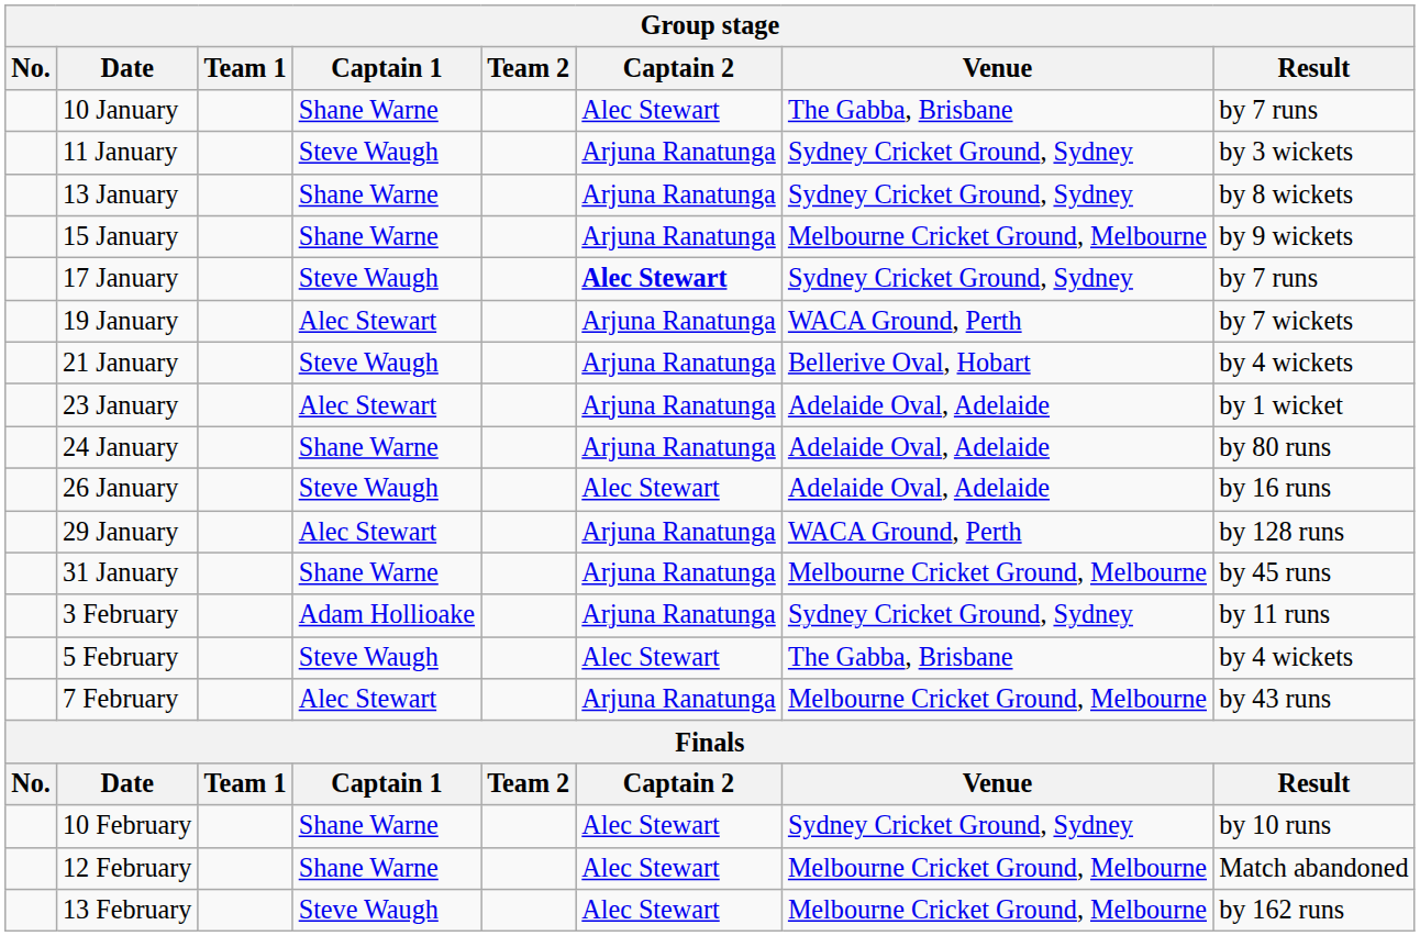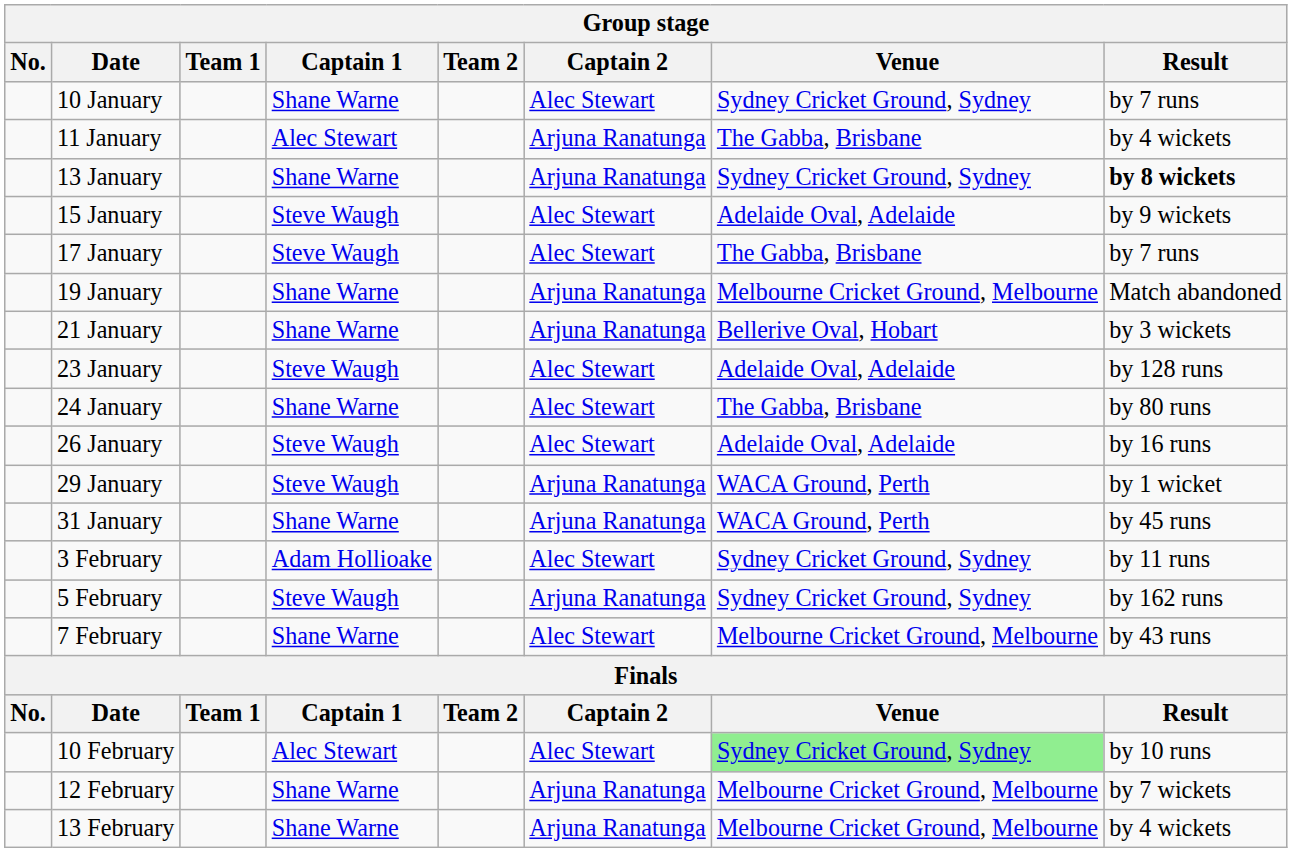 <table class="wikitable">
 <tr>
 <th colspan="9">Group stage</th>
 </tr>
 <tr>
 <th>No.</th>
 <th>Date</th>
 <th>Team 1</th>
 <th>Captain 1</th>
 <th>Team 2</th>
 <th>Captain 2</th>
 <th>Venue</th>
 <th>Result</th>
 </tr>
 <tr>
 <td></td>
 <td>10 January</td>
 <td></td>
 <td><a href='#'>Shane Warne</a></td>
 <td></td>
 <td><a href='#'>Alec Stewart</a></td>
-<td><a href='#'>The Gabba</a>, <a href='#'>Brisbane</a></td>
+<td><a href='#'>Sydney Cricket Ground</a>, <a href='#'>Sydney</a></td>
 <td> by 7 runs</td>
 </tr>
 <tr>
 <td></td>
 <td>11 January</td>
 <td></td>
-<td><a href='#'>Steve Waugh</a></td>
+<td><a href='#'>Alec Stewart</a></td>
 <td></td>
 <td><a href='#'>Arjuna Ranatunga</a></td>
-<td><a href='#'>Sydney Cricket Ground</a>, <a href='#'>Sydney</a></td>
-<td> by 3 wickets</td>
+<td><a href='#'>The Gabba</a>, <a href='#'>Brisbane</a></td>
+<td> by 4 wickets</td>
 </tr>
 <tr>
 <td></td>
 <td>13 January</td>
 <td></td>
 <td><a href='#'>Shane Warne</a></td>
 <td></td>
 <td><a href='#'>Arjuna Ranatunga</a></td>
 <td><a href='#'>Sydney Cricket Ground</a>, <a href='#'>Sydney</a></td>
-<td> by 8 wickets</td>
+<td><strong> by 8 wickets</strong></td>
 </tr>
 <tr>
 <td></td>
 <td>15 January</td>
 <td></td>
-<td><a href='#'>Shane Warne</a></td>
+<td><a href='#'>Steve Waugh</a></td>
 <td></td>
-<td><a href='#'>Arjuna Ranatunga</a></td>
-<td><a href='#'>Melbourne Cricket Ground</a>, <a href='#'>Melbourne</a></td>
+<td><a href='#'>Alec Stewart</a></td>
+<td><a href='#'>Adelaide Oval</a>, <a href='#'>Adelaide</a></td>
 <td> by 9 wickets</td>
 </tr>
 <tr>
 <td></td>
 <td>17 January</td>
 <td></td>
 <td><a href='#'>Steve Waugh</a></td>
 <td></td>
-<td><strong><a href='#'>Alec Stewart</a></strong></td>
-<td><a href='#'>Sydney Cricket Ground</a>, <a href='#'>Sydney</a></td>
+<td><a href='#'>Alec Stewart</a></td>
+<td><a href='#'>The Gabba</a>, <a href='#'>Brisbane</a></td>
 <td> by 7 runs</td>
 </tr>
 <tr>
 <td></td>
 <td>19 January</td>
 <td></td>
-<td><a href='#'>Alec Stewart</a></td>
+<td><a href='#'>Shane Warne</a></td>
 <td></td>
 <td><a href='#'>Arjuna Ranatunga</a></td>
-<td><a href='#'>WACA Ground</a>, <a href='#'>Perth</a></td>
-<td> by 7 wickets</td>
+<td><a href='#'>Melbourne Cricket Ground</a>, <a href='#'>Melbourne</a></td>
+<td>Match abandoned</td>
 </tr>
 <tr>
 <td></td>
 <td>21 January</td>
 <td></td>
-<td><a href='#'>Steve Waugh</a></td>
+<td><a href='#'>Shane Warne</a></td>
 <td></td>
 <td><a href='#'>Arjuna Ranatunga</a></td>
 <td><a href='#'>Bellerive Oval</a>, <a href='#'>Hobart</a></td>
-<td> by 4 wickets</td>
+<td> by 3 wickets</td>
 </tr>
 <tr>
 <td></td>
 <td>23 January</td>
 <td></td>
+<td><a href='#'>Steve Waugh</a></td>
+<td></td>
 <td><a href='#'>Alec Stewart</a></td>
-<td></td>
-<td><a href='#'>Arjuna Ranatunga</a></td>
 <td><a href='#'>Adelaide Oval</a>, <a href='#'>Adelaide</a></td>
-<td> by 1 wicket</td>
+<td> by 128 runs</td>
 </tr>
 <tr>
 <td></td>
 <td>24 January</td>
 <td></td>
 <td><a href='#'>Shane Warne</a></td>
 <td></td>
-<td><a href='#'>Arjuna Ranatunga</a></td>
-<td><a href='#'>Adelaide Oval</a>, <a href='#'>Adelaide</a></td>
+<td><a href='#'>Alec Stewart</a></td>
+<td><a href='#'>The Gabba</a>, <a href='#'>Brisbane</a></td>
 <td> by 80 runs</td>
 </tr>
 <tr>
 <td></td>
 <td>26 January</td>
 <td></td>
 <td><a href='#'>Steve Waugh</a></td>
 <td></td>
 <td><a href='#'>Alec Stewart</a></td>
 <td><a href='#'>Adelaide Oval</a>, <a href='#'>Adelaide</a></td>
 <td> by 16 runs</td>
 </tr>
 <tr>
 <td></td>
 <td>29 January</td>
 <td></td>
-<td><a href='#'>Alec Stewart</a></td>
+<td><a href='#'>Steve Waugh</a></td>
 <td></td>
 <td><a href='#'>Arjuna Ranatunga</a></td>
 <td><a href='#'>WACA Ground</a>, <a href='#'>Perth</a></td>
-<td> by 128 runs</td>
+<td> by 1 wicket</td>
 </tr>
 <tr>
 <td></td>
 <td>31 January</td>
 <td></td>
 <td><a href='#'>Shane Warne</a></td>
 <td></td>
 <td><a href='#'>Arjuna Ranatunga</a></td>
-<td><a href='#'>Melbourne Cricket Ground</a>, <a href='#'>Melbourne</a></td>
+<td><a href='#'>WACA Ground</a>, <a href='#'>Perth</a></td>
 <td> by 45 runs</td>
 </tr>
 <tr>
 <td></td>
 <td>3 February</td>
 <td></td>
 <td><a href='#'>Adam Hollioake</a></td>
 <td></td>
-<td><a href='#'>Arjuna Ranatunga</a></td>
+<td><a href='#'>Alec Stewart</a></td>
 <td><a href='#'>Sydney Cricket Ground</a>, <a href='#'>Sydney</a></td>
 <td> by 11 runs</td>
 </tr>
 <tr>
 <td></td>
 <td>5 February</td>
 <td></td>
 <td><a href='#'>Steve Waugh</a></td>
 <td></td>
-<td><a href='#'>Alec Stewart</a></td>
-<td><a href='#'>The Gabba</a>, <a href='#'>Brisbane</a></td>
-<td> by 4 wickets</td>
+<td><a href='#'>Arjuna Ranatunga</a></td>
+<td><a href='#'>Sydney Cricket Ground</a>, <a href='#'>Sydney</a></td>
+<td> by 162 runs</td>
 </tr>
 <tr>
 <td></td>
 <td>7 February</td>
 <td></td>
+<td><a href='#'>Shane Warne</a></td>
+<td></td>
 <td><a href='#'>Alec Stewart</a></td>
-<td></td>
-<td><a href='#'>Arjuna Ranatunga</a></td>
 <td><a href='#'>Melbourne Cricket Ground</a>, <a href='#'>Melbourne</a></td>
 <td> by 43 runs</td>
 </tr>
 <tr>
 <th colspan="9">Finals</th>
 </tr>
 <tr>
 <th>No.</th>
 <th>Date</th>
 <th>Team 1</th>
 <th>Captain 1</th>
 <th>Team 2</th>
 <th>Captain 2</th>
 <th>Venue</th>
 <th>Result</th>
 </tr>
 <tr>
 <td></td>
 <td>10 February</td>
 <td></td>
-<td><a href='#'>Shane Warne</a></td>
+<td><a href='#'>Alec Stewart</a></td>
 <td></td>
 <td><a href='#'>Alec Stewart</a></td>
-<td><a href='#'>Sydney Cricket Ground</a>, <a href='#'>Sydney</a></td>
+<td style="background: lightgreen;"><a href='#'>Sydney Cricket Ground</a>, <a href='#'>Sydney</a></td>
 <td> by 10 runs</td>
 </tr>
 <tr>
 <td></td>
 <td>12 February</td>
 <td></td>
 <td><a href='#'>Shane Warne</a></td>
 <td></td>
-<td><a href='#'>Alec Stewart</a></td>
+<td><a href='#'>Arjuna Ranatunga</a></td>
 <td><a href='#'>Melbourne Cricket Ground</a>, <a href='#'>Melbourne</a></td>
-<td>Match abandoned</td>
+<td> by 7 wickets</td>
 </tr>
 <tr>
 <td></td>
 <td>13 February</td>
 <td></td>
-<td><a href='#'>Steve Waugh</a></td>
+<td><a href='#'>Shane Warne</a></td>
 <td></td>
-<td><a href='#'>Alec Stewart</a></td>
+<td><a href='#'>Arjuna Ranatunga</a></td>
 <td><a href='#'>Melbourne Cricket Ground</a>, <a href='#'>Melbourne</a></td>
-<td> by 162 runs</td>
+<td> by 4 wickets</td>
 </tr>
 </table>
